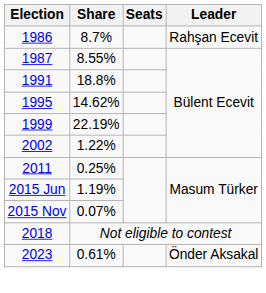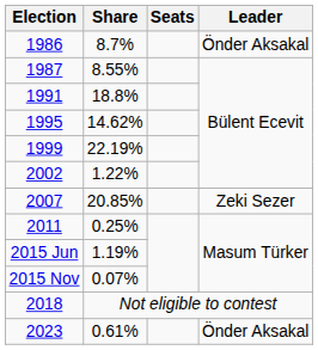 <table class="sortable wikitable" style="text-align: center;">
 <tr>
 <th scope="col">Election</th>
 <th scope="col">Share</th>
 <th scope="col">Seats</th>
 <th scope="col">Leader</th>
 </tr>
 <tr>
 <td><a href='#'>1986</a></td>
 <td>8.7%</td>
 <td></td>
-<td rowspan="1">Rahşan Ecevit</td>
+<td>Önder Aksakal</td>
 </tr>
 <tr>
 <td><a href='#'>1987</a></td>
 <td>8.55%</td>
 <td></td>
 <td rowspan="5">Bülent Ecevit</td>
 </tr>
 <tr>
 <td><a href='#'>1991</a></td>
 <td>18.8%</td>
 <td></td>
 </tr>
 <tr>
 <td><a href='#'>1995</a></td>
 <td>14.62%</td>
 <td></td>
 </tr>
 <tr>
 <td><a href='#'>1999</a></td>
 <td>22.19%</td>
 <td></td>
 </tr>
 <tr>
 <td><a href='#'>2002</a></td>
 <td>1.22%</td>
 <td></td>
 </tr>
 <tr>
+<td><a href='#'>2007</a></td>
+<td>20.85%</td>
+<td></td>
+<td>Zeki Sezer</td>
+</tr>
+<tr>
 <td><a href='#'>2011</a></td>
 <td>0.25%</td>
 <td rowspan="3"></td>
 <td rowspan="3">Masum Türker</td>
 </tr>
 <tr>
 <td><a href='#'>2015 Jun</a></td>
 <td>1.19%</td>
 </tr>
 <tr>
 <td><a href='#'>2015 Nov</a></td>
 <td>0.07%</td>
 </tr>
 <tr>
 <td><a href='#'>2018</a></td>
 <td colspan="3"><em>Not eligible to contest</em></td>
 </tr>
 <tr>
 <td><a href='#'>2023</a></td>
 <td>0.61%</td>
 <td></td>
 <td>Önder Aksakal</td>
 </tr>
 </table>
